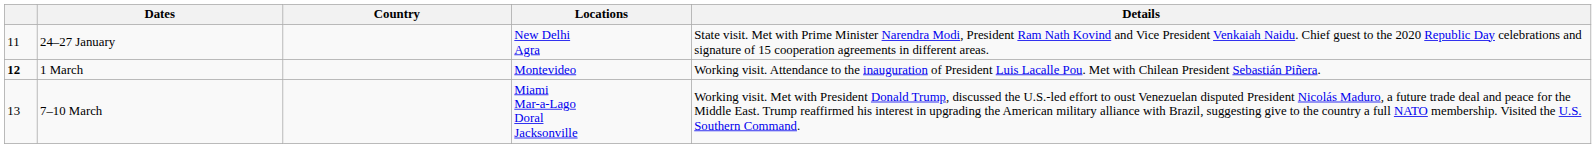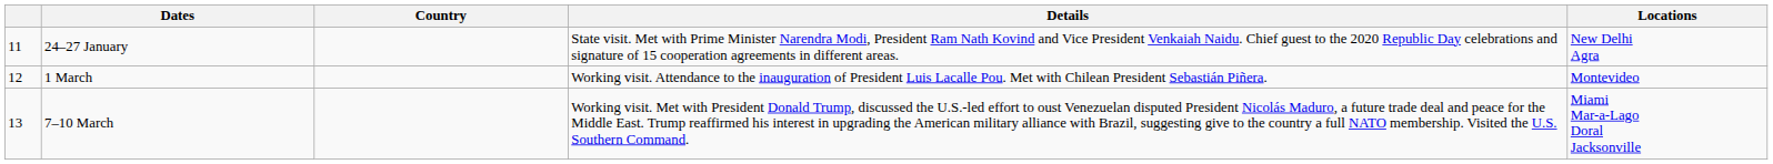 <table class="wikitable" style="margin:1em auto 1em auto;">
 <tr>
 <th style="width: 2%;"></th>
 <th style="width: 15%;">Dates</th>
 <th style="width: 14%;">Country</th>
+<th style="width: 55%;">Details</th>
 <th style="width: 11%;">Locations</th>
-<th style="width: 55%;">Details</th>
 </tr>
 <tr>
 <td>11</td>
 <td>24–27 January</td>
 <td></td>
+<td>State visit. Met with Prime Minister <a href='#'>Narendra Modi</a>, President <a href='#'>Ram Nath Kovind</a> and Vice President <a href='#'>Venkaiah Naidu</a>. Chief guest to the 2020 <a href='#'>Republic Day</a> celebrations and signature of 15 cooperation agreements in different areas.</td>
 <td><a href='#'>New Delhi</a><br><a href='#'>Agra</a></td>
-<td>State visit. Met with Prime Minister <a href='#'>Narendra Modi</a>, President <a href='#'>Ram Nath Kovind</a> and Vice President <a href='#'>Venkaiah Naidu</a>. Chief guest to the 2020 <a href='#'>Republic Day</a> celebrations and signature of 15 cooperation agreements in different areas.</td>
 </tr>
 <tr>
-<td><strong>12</strong></td>
+<td>12</td>
 <td>1 March</td>
 <td></td>
+<td>Working visit. Attendance to the <a href='#'>inauguration</a> of President <a href='#'>Luis Lacalle Pou</a>. Met with Chilean President <a href='#'>Sebastián Piñera</a>.</td>
 <td><a href='#'>Montevideo</a></td>
-<td>Working visit. Attendance to the <a href='#'>inauguration</a> of President <a href='#'>Luis Lacalle Pou</a>. Met with Chilean President <a href='#'>Sebastián Piñera</a>.</td>
 </tr>
 <tr>
 <td>13</td>
 <td>7–10 March</td>
 <td></td>
+<td>Working visit. Met with President <a href='#'>Donald Trump</a>, discussed the U.S.-led effort to oust Venezuelan disputed President <a href='#'>Nicolás Maduro</a>, a future trade deal and peace for the Middle East. Trump reaffirmed his interest in upgrading the American military alliance with Brazil, suggesting give to the country a full <a href='#'>NATO</a> membership. Visited the <a href='#'>U.S. Southern Command</a>.</td>
 <td><a href='#'>Miami</a><br><a href='#'>Mar-a-Lago</a><br><a href='#'>Doral</a><br><a href='#'>Jacksonville</a></td>
-<td>Working visit. Met with President <a href='#'>Donald Trump</a>, discussed the U.S.-led effort to oust Venezuelan disputed President <a href='#'>Nicolás Maduro</a>, a future trade deal and peace for the Middle East. Trump reaffirmed his interest in upgrading the American military alliance with Brazil, suggesting give to the country a full <a href='#'>NATO</a> membership. Visited the <a href='#'>U.S. Southern Command</a>.</td>
 </tr>
 </table>
